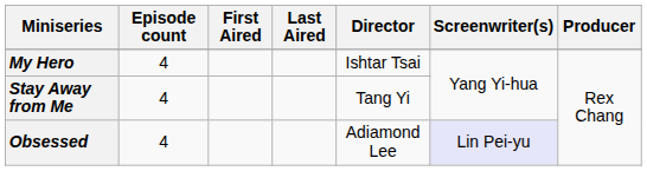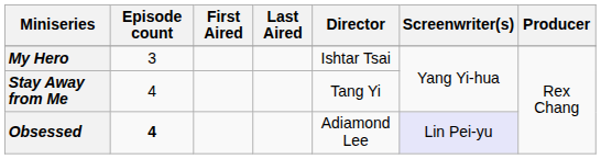 <table class="wikitable plainrowheaders sortable" style="text-align:center" border="1" width=99%>
 <tr>
 <th>Miniseries</th>
 <th>Episode count</th>
 <th>First Aired</th>
 <th>Last Aired</th>
 <th>Director</th>
 <th>Screenwriter(s)</th>
 <th>Producer</th>
 </tr>
 <tr>
 </tr>
 <tr>
 <th scope=row style="text-align:left"><span></span> <em>My Hero</em></th>
-<td>4</td>
+<td>3</td>
 <td></td>
 <td></td>
 <td>Ishtar Tsai</td>
 <td rowspan="2">Yang Yi-hua</td>
 <td rowspan="3">Rex Chang</td>
 </tr>
 <tr>
 <th scope=row style="text-align:left"><span></span> <em>Stay Away from Me</em></th>
 <td>4</td>
 <td></td>
 <td></td>
 <td>Tang Yi</td>
 </tr>
 <tr>
 <th scope=row style="text-align:left"><span></span> <em>Obsessed</em></th>
-<td>4</td>
+<td><strong>4</strong></td>
 <td></td>
 <td></td>
 <td>Adiamond Lee</td>
 <td style="background: lavender;">Lin Pei-yu</td>
 </tr>
 </table>
